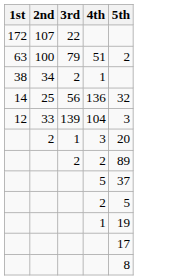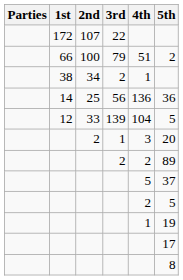 <table class="wikitable" style="text-align:right;">
 <tr>
+<th style="text-align:left;">Parties</th>
 <th>1st</th>
 <th>2nd</th>
 <th>3rd</th>
 <th>4th</th>
 <th>5th</th>
 </tr>
 <tr>
+<td style="text-align:left;"></td>
 <td>172</td>
 <td>107</td>
 <td>22</td>
 <td></td>
 <td></td>
 </tr>
 <tr>
-<td>63</td>
+<td style="text-align:left;"></td>
+<td>66</td>
 <td>100</td>
 <td>79</td>
 <td>51</td>
 <td>2</td>
 </tr>
 <tr>
+<td style="text-align:left;"></td>
 <td>38</td>
 <td>34</td>
 <td>2</td>
 <td>1</td>
 <td></td>
 </tr>
 <tr>
+<td style="text-align:left;"></td>
 <td>14</td>
 <td>25</td>
 <td>56</td>
 <td>136</td>
-<td>32</td>
+<td>36</td>
 </tr>
 <tr>
+<td style="text-align:left;"></td>
 <td>12</td>
 <td>33</td>
 <td>139</td>
 <td>104</td>
-<td>3</td>
+<td>5</td>
 </tr>
 <tr>
+<td style="text-align:left;"></td>
 <td></td>
 <td>2</td>
 <td>1</td>
 <td>3</td>
 <td>20</td>
 </tr>
 <tr>
+<td style="text-align:left;"></td>
 <td></td>
 <td></td>
 <td>2</td>
 <td>2</td>
 <td>89</td>
 </tr>
 <tr>
+<td style="text-align:left;"></td>
 <td></td>
 <td></td>
 <td></td>
 <td>5</td>
 <td>37</td>
 </tr>
 <tr>
+<td style="text-align:left;"></td>
 <td></td>
 <td></td>
 <td></td>
 <td>2</td>
 <td>5</td>
 </tr>
 <tr>
+<td style="text-align:left;"></td>
 <td></td>
 <td></td>
 <td></td>
 <td>1</td>
 <td>19</td>
 </tr>
 <tr>
+<td style="text-align:left;"></td>
 <td></td>
 <td></td>
 <td></td>
 <td></td>
 <td>17</td>
 </tr>
 <tr>
+<td style="text-align:left;"></td>
 <td></td>
 <td></td>
 <td></td>
 <td></td>
 <td>8</td>
 </tr>
 </table>
